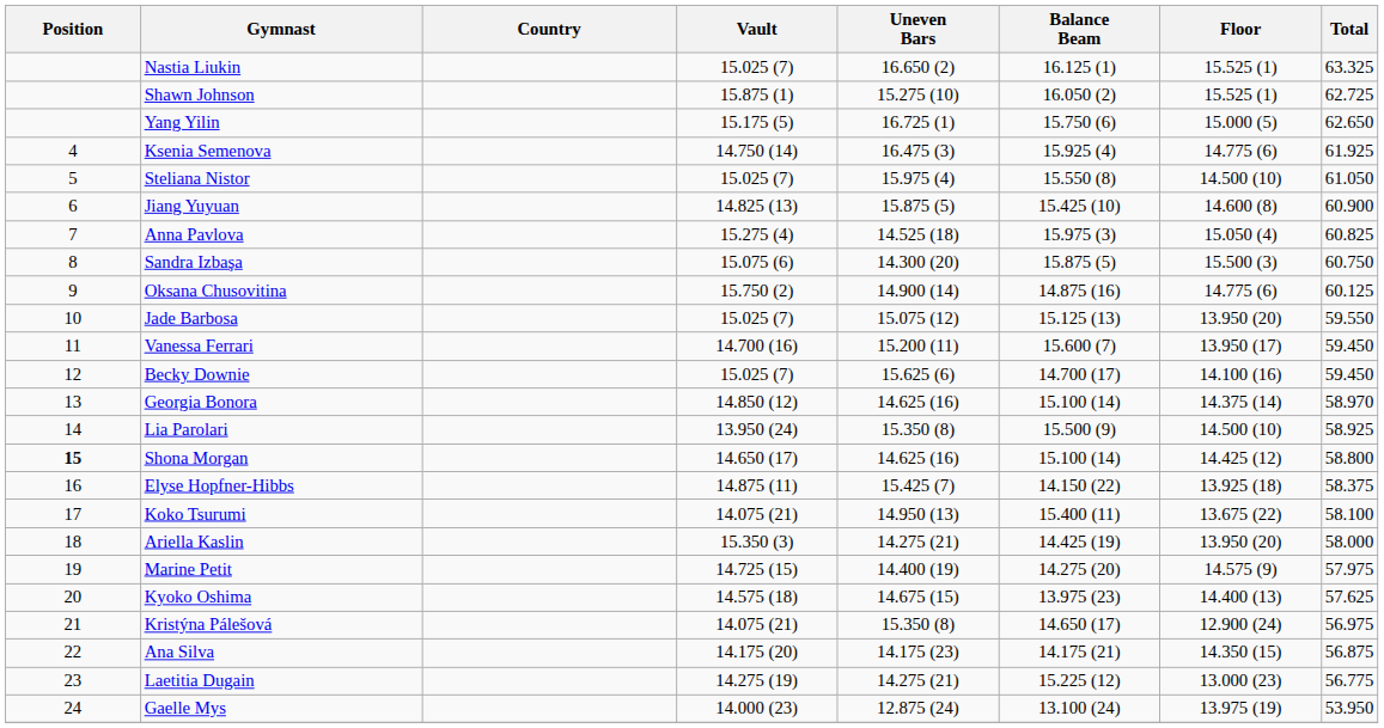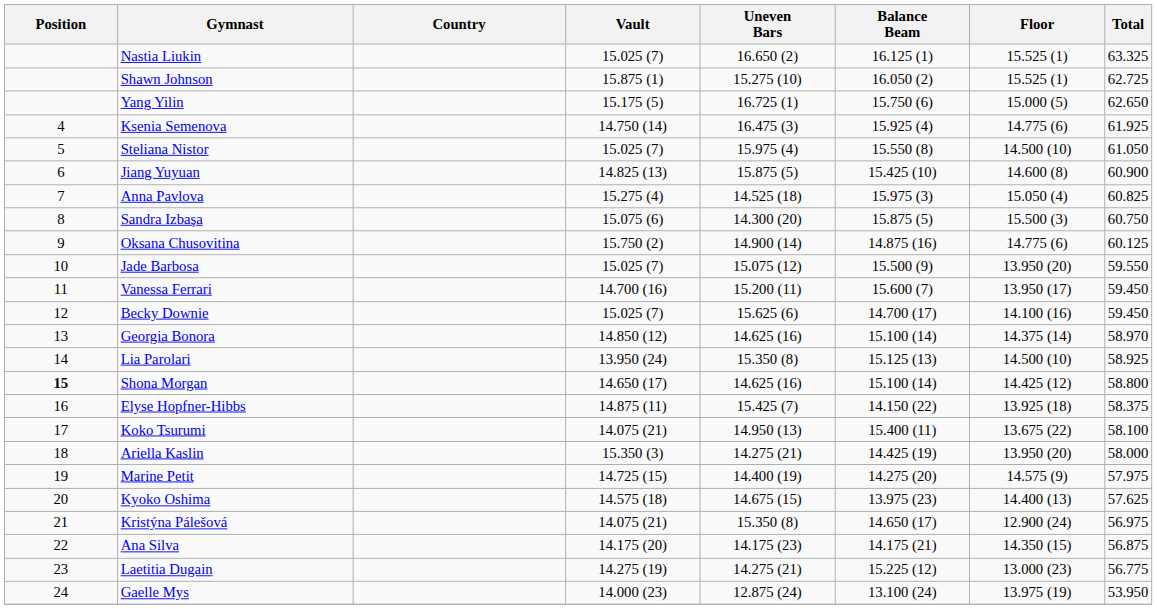 <table class="wikitable sortable" style="text-align:center; ">
 <tr>
 <th width="10%">Position</th>
 <th width="21%">Gymnast</th>
 <th width="19%">Country</th>
 <th width="12%">Vault</th>
 <th width="12%">Uneven<br>Bars</th>
 <th width="12%">Balance<br>Beam</th>
 <th width="12%">Floor</th>
 <th width="12%">Total</th>
 </tr>
 <tr>
 <td></td>
 <td align=left><a href='#'>Nastia Liukin</a></td>
 <td align=left></td>
 <td>15.025 (7)</td>
 <td>16.650 (2)</td>
 <td>16.125 (1)</td>
 <td>15.525 (1)</td>
 <td>63.325</td>
 </tr>
 <tr>
 <td></td>
 <td align=left><a href='#'>Shawn Johnson</a></td>
 <td align=left></td>
 <td>15.875 (1)</td>
 <td>15.275 (10)</td>
 <td>16.050 (2)</td>
 <td>15.525 (1)</td>
 <td>62.725</td>
 </tr>
 <tr>
 <td></td>
 <td align=left><a href='#'>Yang Yilin</a></td>
 <td align=left></td>
 <td>15.175 (5)</td>
 <td>16.725 (1)</td>
 <td>15.750 (6)</td>
 <td>15.000 (5)</td>
 <td>62.650</td>
 </tr>
 <tr>
 <td>4</td>
 <td align=left><a href='#'>Ksenia Semenova</a></td>
 <td align=left></td>
 <td>14.750 (14)</td>
 <td>16.475 (3)</td>
 <td>15.925 (4)</td>
 <td>14.775 (6)</td>
 <td>61.925</td>
 </tr>
 <tr>
 <td>5</td>
 <td align=left><a href='#'>Steliana Nistor</a></td>
 <td align=left></td>
 <td>15.025 (7)</td>
 <td>15.975 (4)</td>
 <td>15.550 (8)</td>
 <td>14.500 (10)</td>
 <td>61.050</td>
 </tr>
 <tr>
 <td>6</td>
 <td align=left><a href='#'>Jiang Yuyuan</a></td>
 <td align=left></td>
 <td>14.825 (13)</td>
 <td>15.875 (5)</td>
 <td>15.425 (10)</td>
 <td>14.600 (8)</td>
 <td>60.900</td>
 </tr>
 <tr>
 <td>7</td>
 <td align=left><a href='#'>Anna Pavlova</a></td>
 <td align=left></td>
 <td>15.275 (4)</td>
 <td>14.525 (18)</td>
 <td>15.975 (3)</td>
 <td>15.050 (4)</td>
 <td>60.825</td>
 </tr>
 <tr>
 <td>8</td>
 <td align=left><a href='#'>Sandra Izbaşa</a></td>
 <td align=left></td>
 <td>15.075 (6)</td>
 <td>14.300 (20)</td>
 <td>15.875 (5)</td>
 <td>15.500 (3)</td>
 <td>60.750</td>
 </tr>
 <tr>
 <td>9</td>
 <td align=left><a href='#'>Oksana Chusovitina</a></td>
 <td align=left></td>
 <td>15.750 (2)</td>
 <td>14.900 (14)</td>
 <td>14.875 (16)</td>
 <td>14.775 (6)</td>
 <td>60.125</td>
 </tr>
 <tr>
 <td>10</td>
 <td align=left><a href='#'>Jade Barbosa</a></td>
 <td align=left></td>
 <td>15.025 (7)</td>
 <td>15.075 (12)</td>
-<td>15.125 (13)</td>
+<td>15.500 (9)</td>
 <td>13.950 (20)</td>
 <td>59.550</td>
 </tr>
 <tr>
 <td>11</td>
 <td align=left><a href='#'>Vanessa Ferrari</a></td>
 <td align=left></td>
 <td>14.700 (16)</td>
 <td>15.200 (11)</td>
 <td>15.600 (7)</td>
 <td>13.950 (17)</td>
 <td>59.450</td>
 </tr>
 <tr>
 <td>12</td>
 <td align=left><a href='#'>Becky Downie</a></td>
 <td align=left></td>
 <td>15.025 (7)</td>
 <td>15.625 (6)</td>
 <td>14.700 (17)</td>
 <td>14.100 (16)</td>
 <td>59.450</td>
 </tr>
 <tr>
 <td>13</td>
 <td align=left><a href='#'>Georgia Bonora</a></td>
 <td align=left></td>
 <td>14.850 (12)</td>
 <td>14.625 (16)</td>
 <td>15.100 (14)</td>
 <td>14.375 (14)</td>
 <td>58.970</td>
 </tr>
 <tr>
 <td>14</td>
 <td align=left><a href='#'>Lia Parolari</a></td>
 <td align=left></td>
 <td>13.950 (24)</td>
 <td>15.350 (8)</td>
-<td>15.500 (9)</td>
+<td>15.125 (13)</td>
 <td>14.500 (10)</td>
 <td>58.925</td>
 </tr>
 <tr>
 <td><strong>15</strong></td>
 <td align=left><a href='#'>Shona Morgan</a></td>
 <td align=left></td>
 <td>14.650 (17)</td>
 <td>14.625 (16)</td>
 <td>15.100 (14)</td>
 <td>14.425 (12)</td>
 <td>58.800</td>
 </tr>
 <tr>
 <td>16</td>
 <td align=left><a href='#'>Elyse Hopfner-Hibbs</a></td>
 <td align=left></td>
 <td>14.875 (11)</td>
 <td>15.425 (7)</td>
 <td>14.150 (22)</td>
 <td>13.925 (18)</td>
 <td>58.375</td>
 </tr>
 <tr>
 <td>17</td>
 <td align=left><a href='#'>Koko Tsurumi</a></td>
 <td align=left></td>
 <td>14.075 (21)</td>
 <td>14.950 (13)</td>
 <td>15.400 (11)</td>
 <td>13.675 (22)</td>
 <td>58.100</td>
 </tr>
 <tr>
 <td>18</td>
 <td align=left><a href='#'>Ariella Kaslin</a></td>
 <td align=left></td>
 <td>15.350 (3)</td>
 <td>14.275 (21)</td>
 <td>14.425 (19)</td>
 <td>13.950 (20)</td>
 <td>58.000</td>
 </tr>
 <tr>
 <td>19</td>
 <td align=left><a href='#'>Marine Petit</a></td>
 <td align=left></td>
 <td>14.725 (15)</td>
 <td>14.400 (19)</td>
 <td>14.275 (20)</td>
 <td>14.575 (9)</td>
 <td>57.975</td>
 </tr>
 <tr>
 <td>20</td>
 <td align=left><a href='#'>Kyoko Oshima</a></td>
 <td align=left></td>
 <td>14.575 (18)</td>
 <td>14.675 (15)</td>
 <td>13.975 (23)</td>
 <td>14.400 (13)</td>
 <td>57.625</td>
 </tr>
 <tr>
 <td>21</td>
 <td align=left><a href='#'>Kristýna Pálešová</a></td>
 <td align=left></td>
 <td>14.075 (21)</td>
 <td>15.350 (8)</td>
 <td>14.650 (17)</td>
 <td>12.900 (24)</td>
 <td>56.975</td>
 </tr>
 <tr>
 <td>22</td>
 <td align=left><a href='#'>Ana Silva</a></td>
 <td align=left></td>
 <td>14.175 (20)</td>
 <td>14.175 (23)</td>
 <td>14.175 (21)</td>
 <td>14.350 (15)</td>
 <td>56.875</td>
 </tr>
 <tr>
 <td>23</td>
 <td align=left><a href='#'>Laetitia Dugain</a></td>
 <td align=left></td>
 <td>14.275 (19)</td>
 <td>14.275 (21)</td>
 <td>15.225 (12)</td>
 <td>13.000 (23)</td>
 <td>56.775</td>
 </tr>
 <tr>
 <td>24</td>
 <td align=left><a href='#'>Gaelle Mys</a></td>
 <td align=left></td>
 <td>14.000 (23)</td>
 <td>12.875 (24)</td>
 <td>13.100 (24)</td>
 <td>13.975 (19)</td>
 <td>53.950</td>
 </tr>
 <tr>
 </tr>
 </table>
